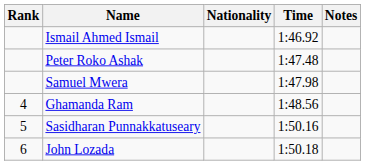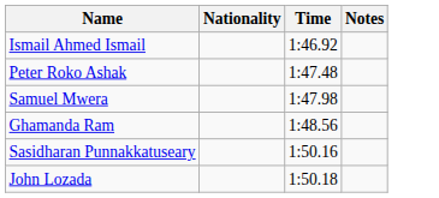 <table class="wikitable sortable" style="text-align:center;font-size:95%">
 <tr>
-<th>Rank</th>
 <th>Name</th>
 <th>Nationality</th>
 <th>Time</th>
 <th>Notes</th>
 </tr>
 <tr>
-<td></td>
 <td align=left><a href='#'>Ismail Ahmed Ismail</a></td>
 <td align=left></td>
 <td>1:46.92</td>
 <td></td>
 </tr>
 <tr>
-<td></td>
 <td align=left><a href='#'>Peter Roko Ashak</a></td>
 <td align=left></td>
 <td>1:47.48</td>
 <td></td>
 </tr>
 <tr>
-<td></td>
 <td align=left><a href='#'>Samuel Mwera</a></td>
 <td align=left></td>
 <td>1:47.98</td>
 <td></td>
 </tr>
 <tr>
-<td>4</td>
 <td align=left><a href='#'>Ghamanda Ram</a></td>
 <td align=left></td>
 <td>1:48.56</td>
 <td></td>
 </tr>
 <tr>
-<td>5</td>
 <td align=left><a href='#'>Sasidharan Punnakkatuseary</a></td>
 <td align=left></td>
 <td>1:50.16</td>
 <td></td>
 </tr>
 <tr>
-<td>6</td>
 <td align=left><a href='#'>John Lozada</a></td>
 <td align=left></td>
 <td>1:50.18</td>
 <td></td>
 </tr>
 </table>
